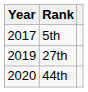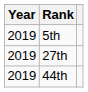 <table class="wikitable sortable">
 <tr>
 <th>Year</th>
 <th>Rank</th>
 <th class="unsortable"></th>
 </tr>
 <tr>
-<td>2017</td>
+<td>2019</td>
 <td>5th</td>
 <td></td>
 </tr>
 <tr>
 <td>2019</td>
 <td>27th</td>
 <td></td>
 </tr>
 <tr>
-<td>2020</td>
+<td>2019</td>
 <td>44th</td>
 <td></td>
 </tr>
 </table>
